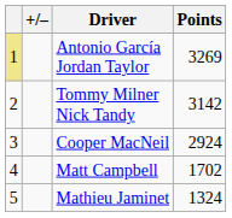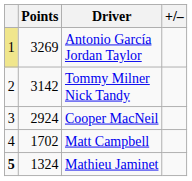 <table class="wikitable" style="font-size: 95%;">
 <tr>
 <th scope="col"></th>
+<th scope="col">Points</th>
+<th scope="col">Driver</th>
 <th scope="col">+/–</th>
-<th scope="col">Driver</th>
-<th scope="col">Points</th>
 </tr>
 <tr>
 <td align=center style="background: khaki;">1</td>
+<td align=right>3269</td>
+<td> <a href='#'>Antonio García</a><br> <a href='#'>Jordan Taylor</a></td>
 <td align="left"></td>
-<td> <a href='#'>Antonio García</a><br> <a href='#'>Jordan Taylor</a></td>
-<td align=right>3269</td>
 </tr>
 <tr>
 <td align=center>2</td>
+<td align=right>3142</td>
+<td> <a href='#'>Tommy Milner</a><br> <a href='#'>Nick Tandy</a></td>
 <td align="left"></td>
-<td> <a href='#'>Tommy Milner</a><br> <a href='#'>Nick Tandy</a></td>
-<td align=right>3142</td>
 </tr>
 <tr>
 <td align=center>3</td>
+<td align=right>2924</td>
+<td> <a href='#'>Cooper MacNeil</a></td>
 <td align="left"></td>
-<td> <a href='#'>Cooper MacNeil</a></td>
-<td align=right>2924</td>
 </tr>
 <tr>
 <td align=center>4</td>
+<td align=right>1702</td>
+<td> <a href='#'>Matt Campbell</a></td>
 <td align="left"></td>
-<td> <a href='#'>Matt Campbell</a></td>
-<td align=right>1702</td>
 </tr>
 <tr>
-<td align=center>5</td>
+<td align=center><strong>5</strong></td>
+<td align=right>1324</td>
+<td> <a href='#'>Mathieu Jaminet</a></td>
 <td align="left"></td>
-<td> <a href='#'>Mathieu Jaminet</a></td>
-<td align=right>1324</td>
 </tr>
 </table>
